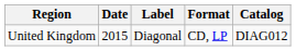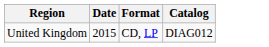 <table class="wikitable">
 <tr>
 <th>Region</th>
 <th>Date</th>
-<th>Label</th>
 <th>Format</th>
 <th>Catalog</th>
 </tr>
 <tr>
 <td>United Kingdom</td>
 <td>2015</td>
-<td>Diagonal</td>
 <td>CD, <a href='#'>LP</a></td>
 <td>DIAG012</td>
 </tr>
 </table>
